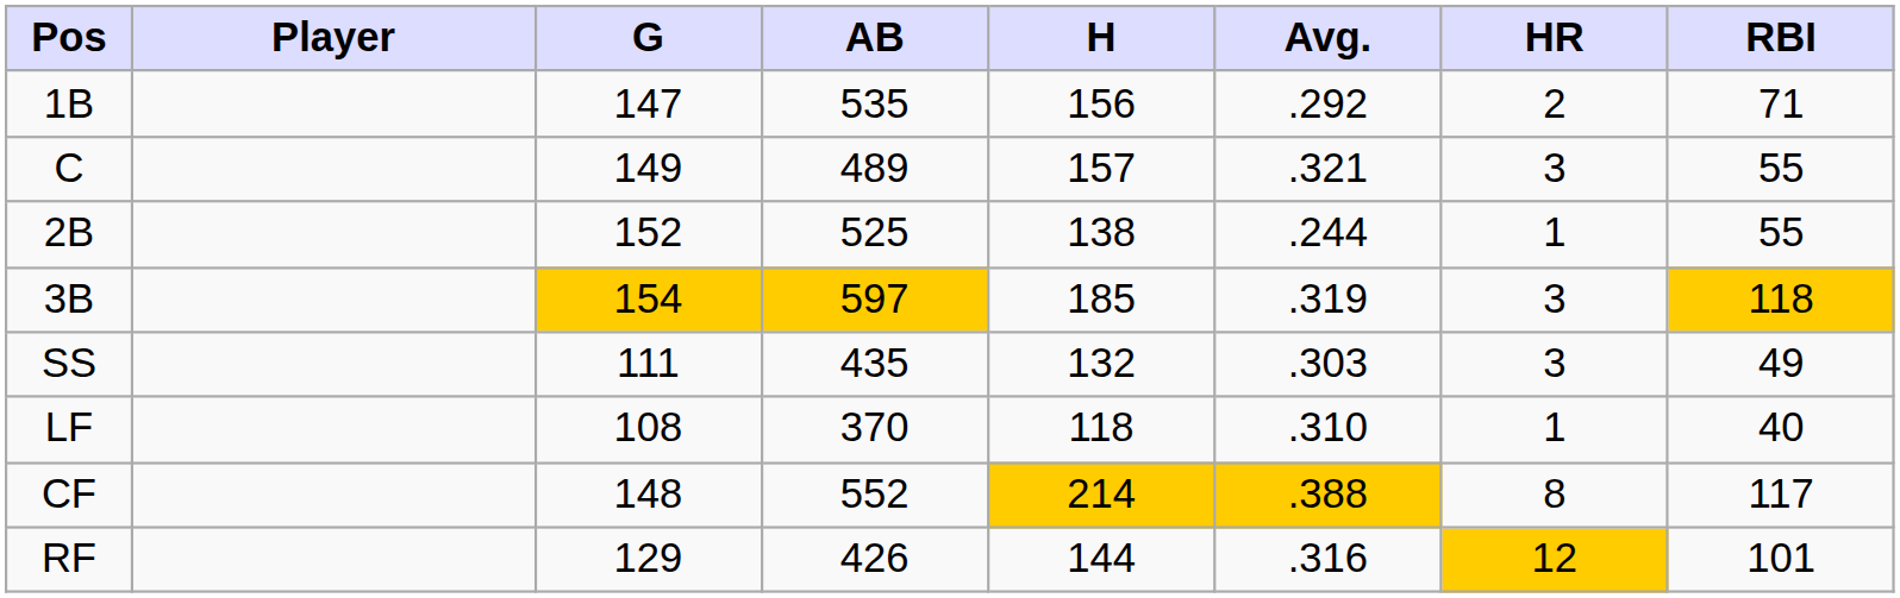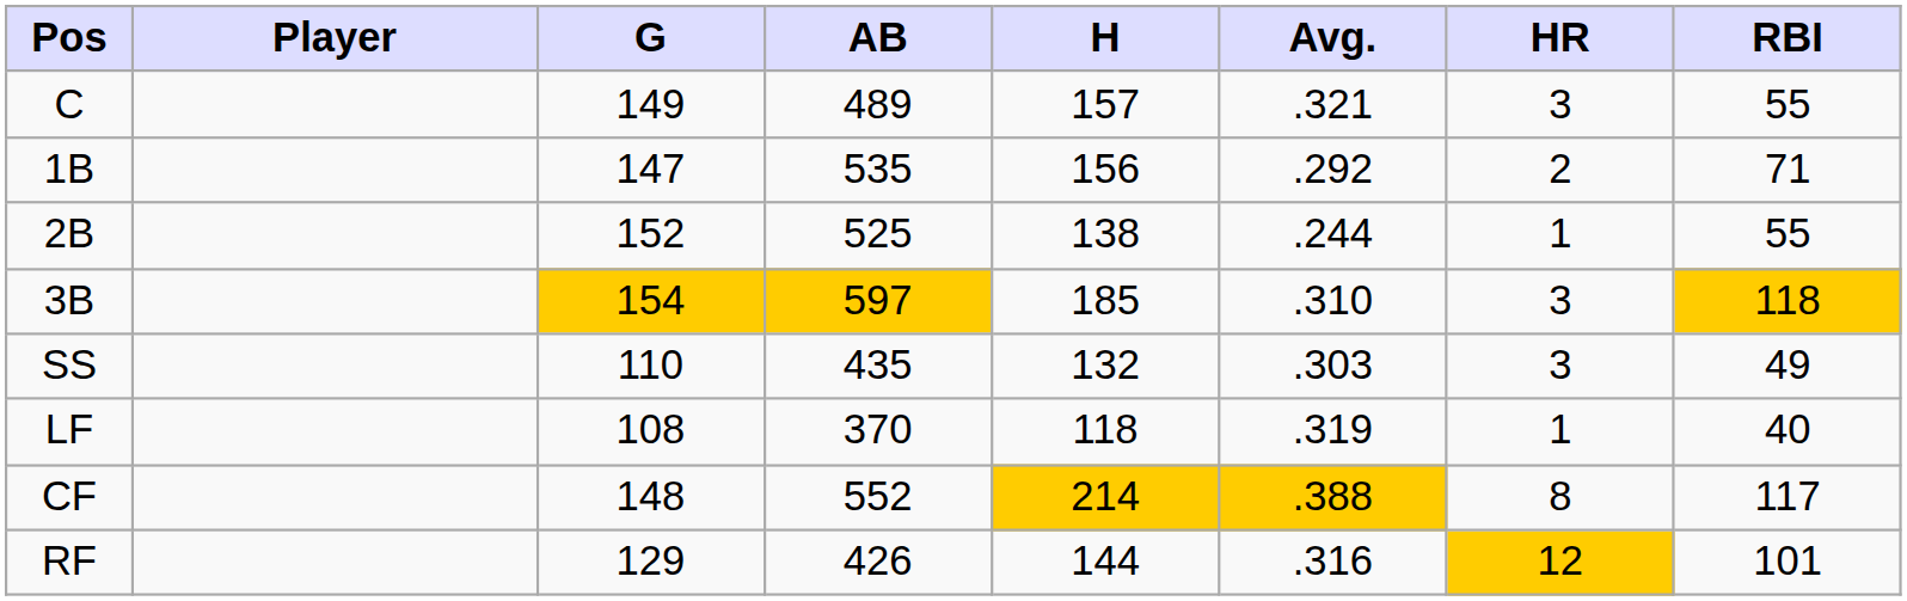 <table class="wikitable sortable">
 <tr>
 <th style="background:#ddf; width:5%;">Pos</th>
 <th style="background:#ddf; width:16%;">Player</th>
 <th style="background:#ddf; width:9%;">G</th>
 <th style="background:#ddf; width:9%;">AB</th>
 <th style="background:#ddf; width:9%;">H</th>
 <th style="background:#ddf; width:9%;">Avg.</th>
 <th style="background:#ddf; width:9%;">HR</th>
 <th style="background:#ddf; width:9%;">RBI</th>
 </tr>
 <tr style="text-align:center;">
+<td>C</td>
+<td></td>
+<td>149</td>
+<td>489</td>
+<td>157</td>
+<td>.321</td>
+<td>3</td>
+<td>55</td>
+</tr>
+<tr style="text-align:center;">
 <td>1B</td>
 <td></td>
 <td>147</td>
 <td>535</td>
 <td>156</td>
 <td>.292</td>
 <td>2</td>
 <td>71</td>
-</tr>
-<tr style="text-align:center;">
-<td>C</td>
-<td></td>
-<td>149</td>
-<td>489</td>
-<td>157</td>
-<td>.321</td>
-<td>3</td>
-<td>55</td>
 </tr>
 <tr style="text-align:center;">
 <td>2B</td>
 <td></td>
 <td>152</td>
 <td>525</td>
 <td>138</td>
 <td>.244</td>
 <td>1</td>
 <td>55</td>
 </tr>
 <tr style="text-align:center;">
 <td>3B</td>
 <td></td>
 <td bgcolor=#ffcc00>154</td>
 <td bgcolor=#ffcc00>597</td>
 <td>185</td>
-<td>.319</td>
+<td>.310</td>
 <td>3</td>
 <td bgcolor=#ffcc00>118</td>
 </tr>
 <tr style="text-align:center;">
 <td>SS</td>
 <td></td>
-<td>111</td>
+<td>110</td>
 <td>435</td>
 <td>132</td>
 <td>.303</td>
 <td>3</td>
 <td>49</td>
 </tr>
 <tr style="text-align:center;">
 <td>LF</td>
 <td></td>
 <td>108</td>
 <td>370</td>
 <td>118</td>
-<td>.310</td>
+<td>.319</td>
 <td>1</td>
 <td>40</td>
 </tr>
 <tr style="text-align:center;">
 <td>CF</td>
 <td></td>
 <td>148</td>
 <td>552</td>
 <td bgcolor=#ffcc00>214</td>
 <td bgcolor=#ffcc00>.388</td>
 <td>8</td>
 <td>117</td>
 </tr>
 <tr style="text-align:center;">
 <td>RF</td>
 <td></td>
 <td>129</td>
 <td>426</td>
 <td>144</td>
 <td>.316</td>
 <td bgcolor=#ffcc00>12</td>
 <td>101</td>
 </tr>
 </table>
